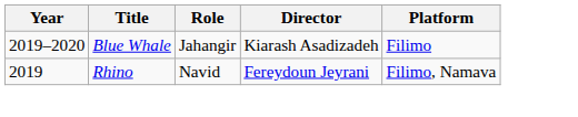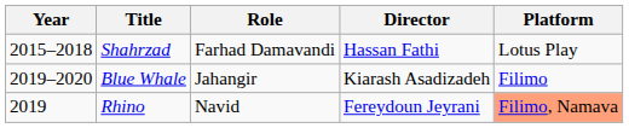 <table class="wikitable sortable">
 <tr>
 <th>Year</th>
 <th>Title</th>
 <th>Role</th>
 <th>Director</th>
 <th>Platform</th>
+</tr>
+<tr>
+<td>2015–2018</td>
+<td><em><a href='#'>Shahrzad</a></em></td>
+<td>Farhad Damavandi</td>
+<td><a href='#'>Hassan Fathi</a></td>
+<td>Lotus Play</td>
 </tr>
 <tr>
 <td>2019–2020</td>
 <td><em><a href='#'>Blue Whale</a></em></td>
 <td>Jahangir</td>
 <td>Kiarash Asadizadeh</td>
 <td><a href='#'>Filimo</a></td>
 </tr>
 <tr>
 <td>2019</td>
 <td><em><a href='#'>Rhino</a></em></td>
 <td>Navid</td>
 <td><a href='#'>Fereydoun Jeyrani</a></td>
-<td><a href='#'>Filimo</a>, Namava</td>
+<td style="background: lightsalmon;"><a href='#'>Filimo</a>, Namava</td>
 </tr>
 </table>
